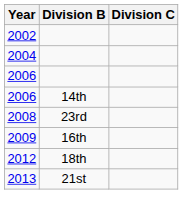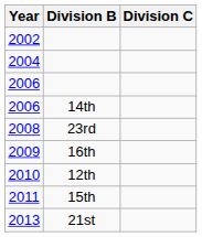 <table class="wikitable" style="text-align:center">
 <tr>
 <th>Year</th>
 <th>Division B</th>
 <th>Division C</th>
 </tr>
 <tr>
 <td><a href='#'>2002</a></td>
 <td></td>
 <td></td>
 </tr>
 <tr>
 <td><a href='#'>2004</a></td>
 <td></td>
 <td></td>
 </tr>
 <tr>
 <td><a href='#'>2006</a></td>
 <td></td>
 <td></td>
 </tr>
 <tr>
 <td><a href='#'>2006</a></td>
 <td>14th</td>
 <td></td>
 </tr>
 <tr>
 <td><a href='#'>2008</a></td>
 <td>23rd</td>
 <td></td>
 </tr>
 <tr>
 <td><a href='#'>2009</a></td>
 <td>16th</td>
 <td></td>
 </tr>
 <tr>
-<td><a href='#'>2012</a></td>
-<td>18th</td>
+<td><a href='#'>2010</a></td>
+<td>12th</td>
+<td></td>
+</tr>
+<tr>
+<td><a href='#'>2011</a></td>
+<td>15th</td>
 <td></td>
 </tr>
 <tr>
 <td><a href='#'>2013</a></td>
 <td>21st</td>
 <td></td>
 </tr>
 </table>
